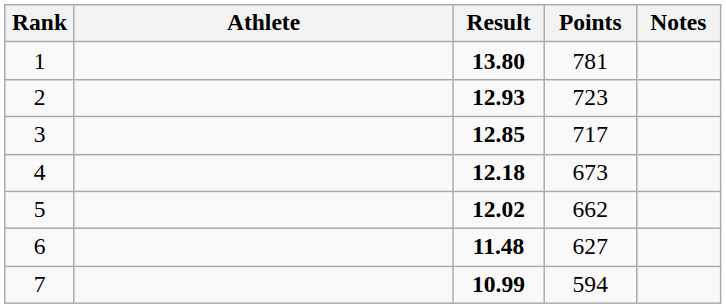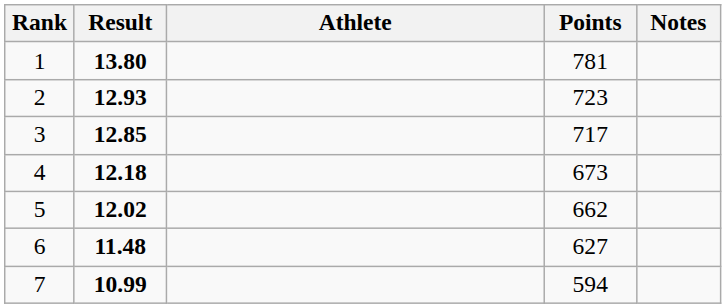 <table class="wikitable" style="text-align:center">
 <tr>
 <th width=40>Rank</th>
+<th width=55>Result</th>
 <th width=250>Athlete</th>
-<th width=55>Result</th>
 <th width=55>Points</th>
 <th width=50>Notes</th>
 </tr>
 <tr>
 <td>1</td>
+<td><strong>13.80</strong></td>
 <td align=left></td>
-<td><strong>13.80</strong></td>
 <td>781</td>
 <td></td>
 </tr>
 <tr>
 <td>2</td>
+<td><strong>12.93</strong></td>
 <td align=left></td>
-<td><strong>12.93</strong></td>
 <td>723</td>
 <td></td>
 </tr>
 <tr>
 <td>3</td>
+<td><strong>12.85</strong></td>
 <td align=left></td>
-<td><strong>12.85</strong></td>
 <td>717</td>
 <td></td>
 </tr>
 <tr>
 <td>4</td>
+<td><strong>12.18</strong></td>
 <td align=left></td>
-<td><strong>12.18</strong></td>
 <td>673</td>
 <td></td>
 </tr>
 <tr>
 <td>5</td>
+<td><strong>12.02</strong></td>
 <td align=left></td>
-<td><strong>12.02</strong></td>
 <td>662</td>
 <td></td>
 </tr>
 <tr>
 <td>6</td>
+<td><strong>11.48</strong></td>
 <td align=left></td>
-<td><strong>11.48</strong></td>
 <td>627</td>
 <td></td>
 </tr>
 <tr>
 <td>7</td>
+<td><strong>10.99</strong></td>
 <td align=left></td>
-<td><strong>10.99</strong></td>
 <td>594</td>
 <td></td>
 </tr>
 </table>
